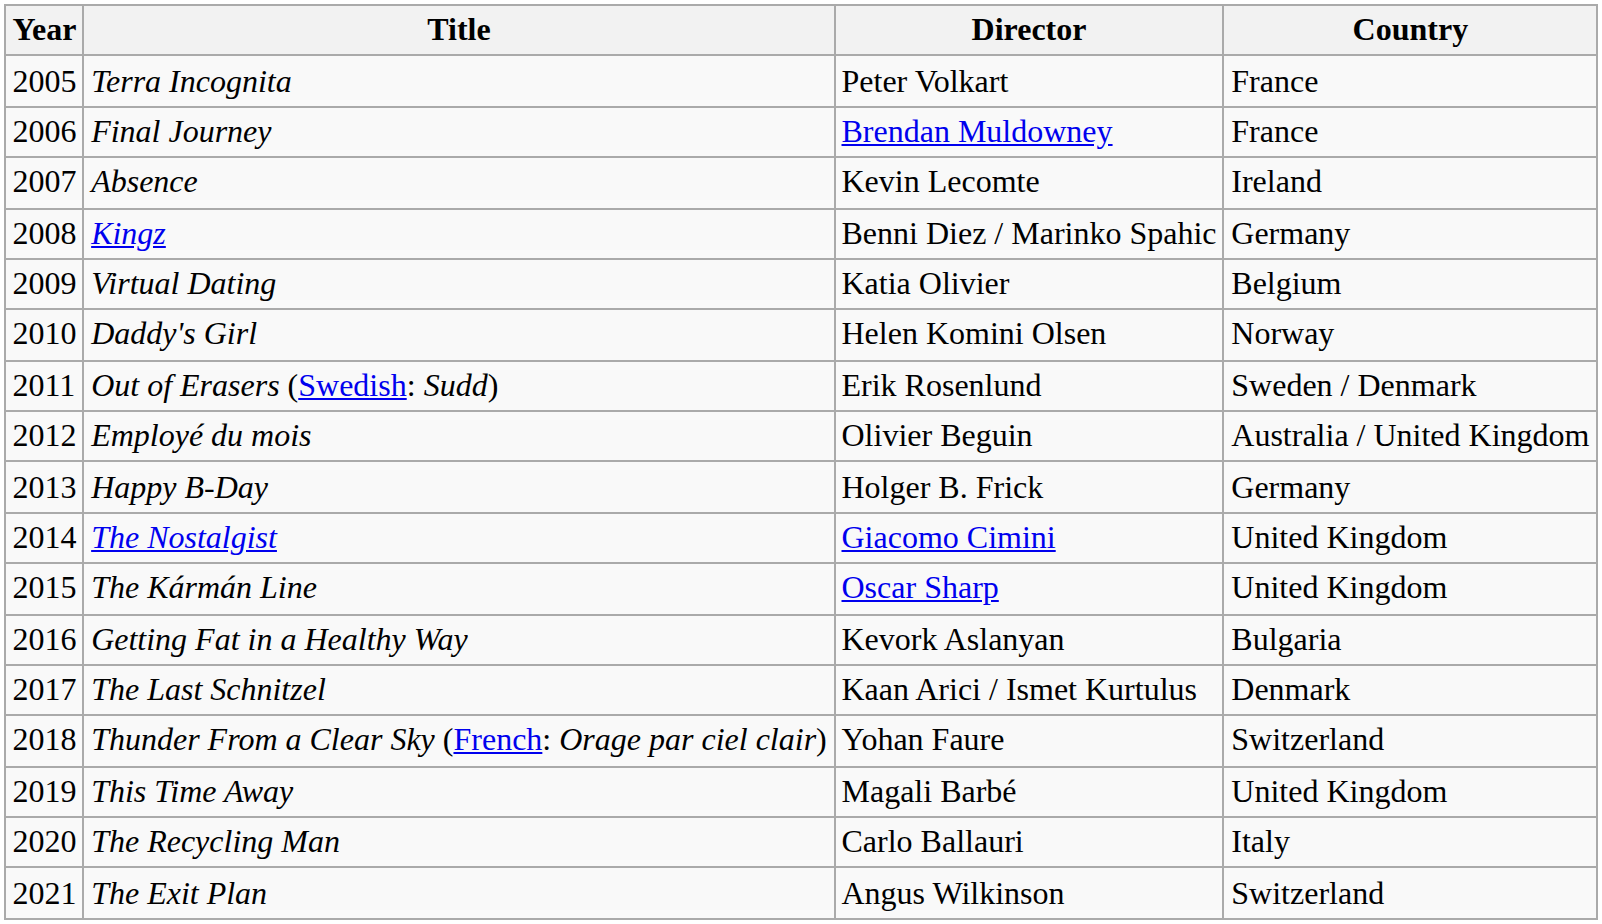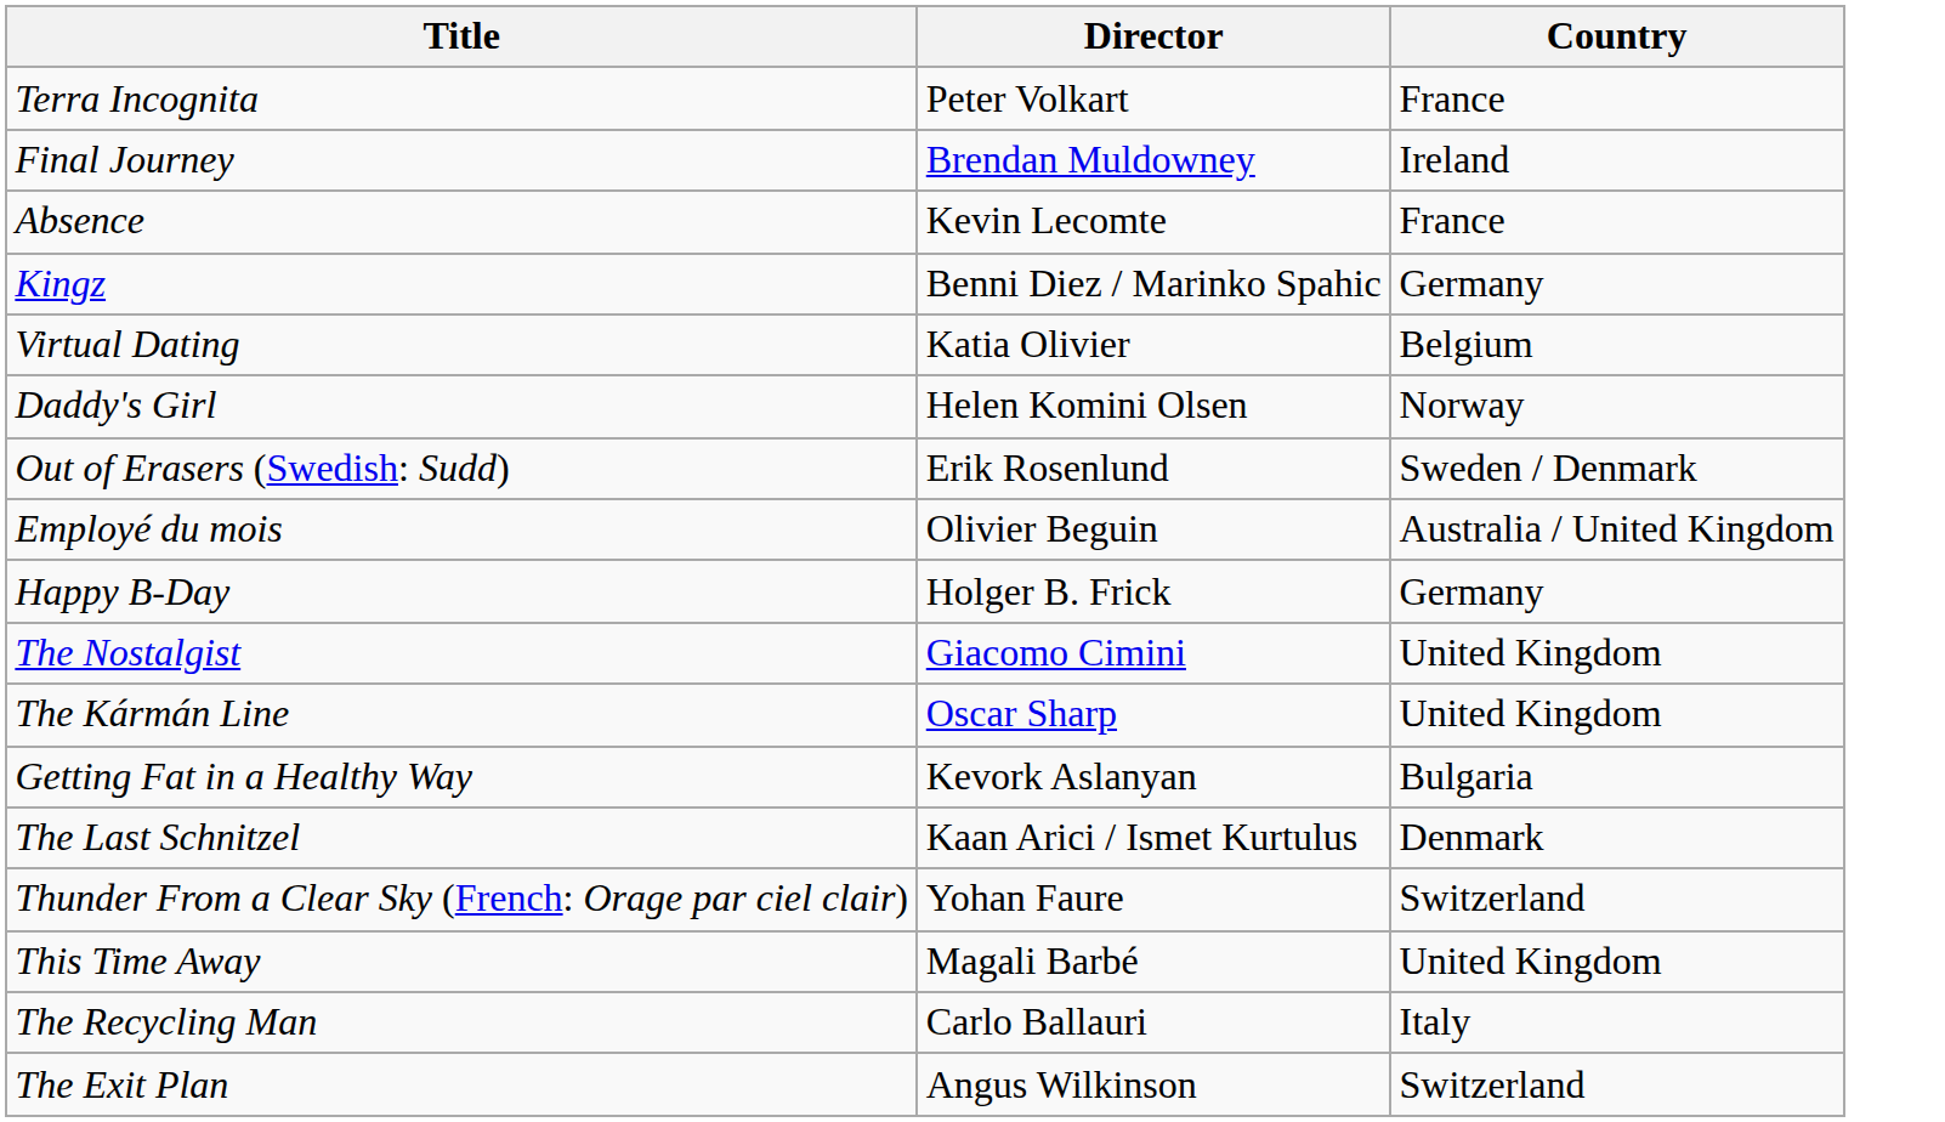 <table class="wikitable">
 <tr>
-<th>Year</th>
 <th>Title</th>
 <th>Director</th>
 <th>Country</th>
 </tr>
 <tr>
-<td>2005</td>
 <td><em>Terra Incognita</em></td>
 <td>Peter Volkart</td>
 <td>France</td>
 </tr>
 <tr>
-<td>2006</td>
 <td><em>Final Journey</em></td>
 <td><a href='#'>Brendan Muldowney</a></td>
+<td>Ireland</td>
+</tr>
+<tr>
+<td><em>Absence</em></td>
+<td>Kevin Lecomte</td>
 <td>France</td>
 </tr>
 <tr>
-<td>2007</td>
-<td><em>Absence</em></td>
-<td>Kevin Lecomte</td>
-<td>Ireland</td>
-</tr>
-<tr>
-<td>2008</td>
 <td><em><a href='#'>Kingz</a></em></td>
 <td>Benni Diez / Marinko Spahic</td>
 <td>Germany</td>
 </tr>
 <tr>
-<td>2009</td>
 <td><em>Virtual Dating</em></td>
 <td>Katia Olivier</td>
 <td>Belgium</td>
 </tr>
 <tr>
-<td>2010</td>
 <td><em>Daddy's Girl</em></td>
 <td>Helen Komini Olsen</td>
 <td>Norway</td>
 </tr>
 <tr>
-<td>2011</td>
 <td><em>Out of Erasers</em> (<a href='#'>Swedish</a>: <em>Sudd</em>)</td>
 <td>Erik Rosenlund</td>
 <td>Sweden / Denmark</td>
 </tr>
 <tr>
-<td>2012</td>
 <td><em>Employé du mois</em></td>
 <td>Olivier Beguin</td>
 <td>Australia / United Kingdom</td>
 </tr>
 <tr>
-<td>2013</td>
 <td><em>Happy B-Day</em></td>
 <td>Holger B. Frick</td>
 <td>Germany</td>
 </tr>
 <tr>
-<td>2014</td>
 <td><em><a href='#'>The Nostalgist</a></em></td>
 <td><a href='#'>Giacomo Cimini</a></td>
 <td>United Kingdom</td>
 </tr>
 <tr>
-<td>2015</td>
 <td><em>The Kármán Line</em></td>
 <td><a href='#'>Oscar Sharp</a></td>
 <td>United Kingdom</td>
 </tr>
 <tr>
-<td>2016</td>
 <td><em>Getting Fat in a Healthy Way</em></td>
 <td>Kevork Aslanyan</td>
 <td>Bulgaria</td>
 </tr>
 <tr>
-<td>2017</td>
 <td><em>The Last Schnitzel</em></td>
 <td>Kaan Arici / Ismet Kurtulus</td>
 <td>Denmark</td>
 </tr>
 <tr>
-<td>2018</td>
 <td><em>Thunder From a Clear Sky</em> (<a href='#'>French</a>: <em>Orage par ciel clair</em>)</td>
 <td>Yohan Faure</td>
 <td>Switzerland</td>
 </tr>
 <tr>
-<td>2019</td>
 <td><em>This Time Away</em></td>
 <td>Magali Barbé</td>
 <td>United Kingdom</td>
 </tr>
 <tr>
-<td>2020</td>
 <td><em>The Recycling Man</em></td>
 <td>Carlo Ballauri</td>
 <td>Italy</td>
 </tr>
 <tr>
-<td>2021</td>
 <td><em>The Exit Plan</em></td>
 <td>Angus Wilkinson</td>
 <td>Switzerland</td>
 </tr>
 </table>
